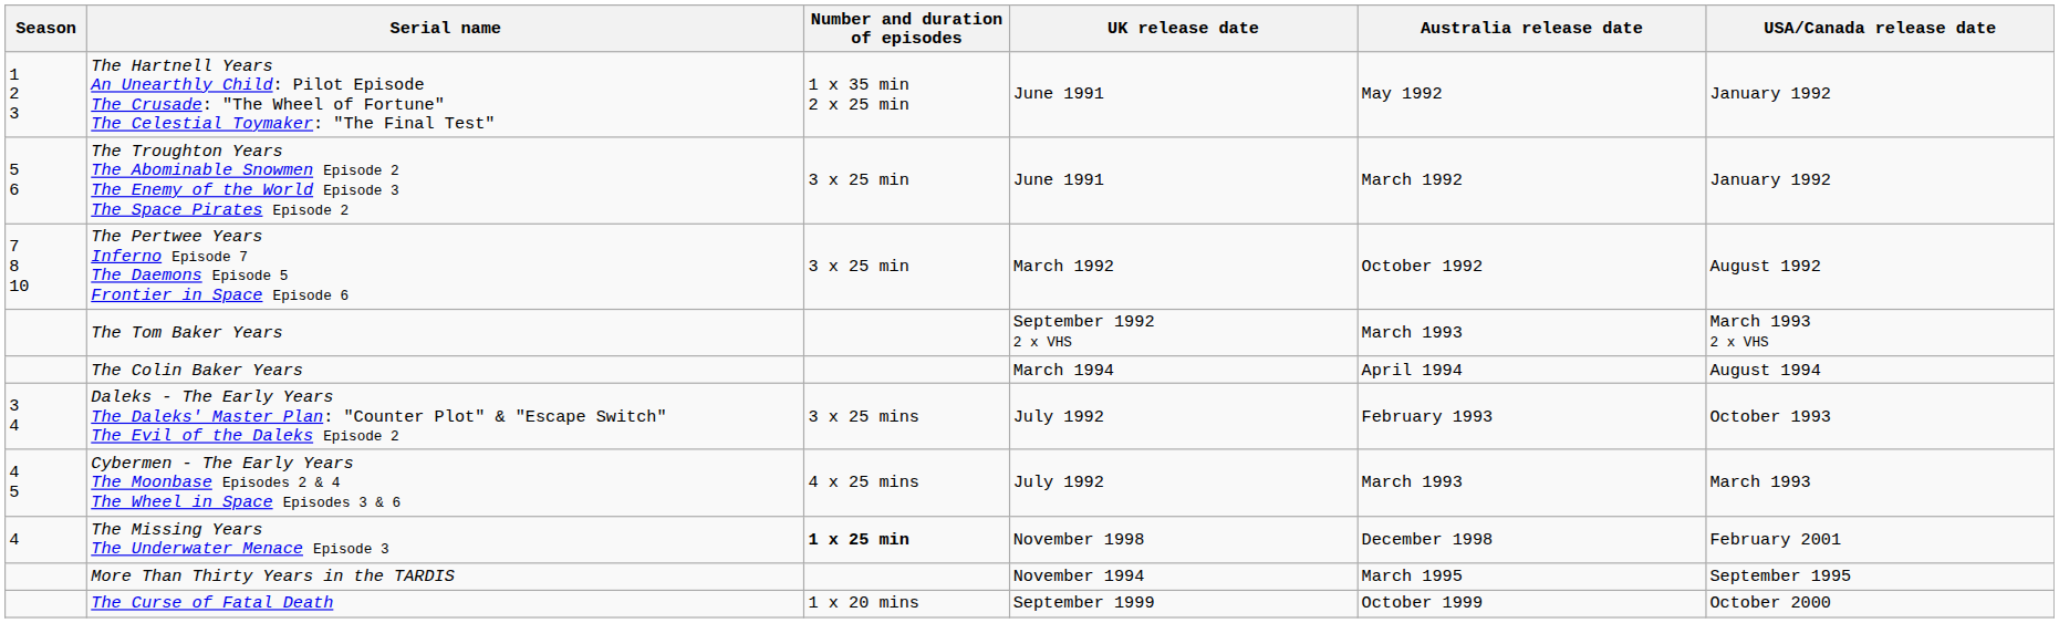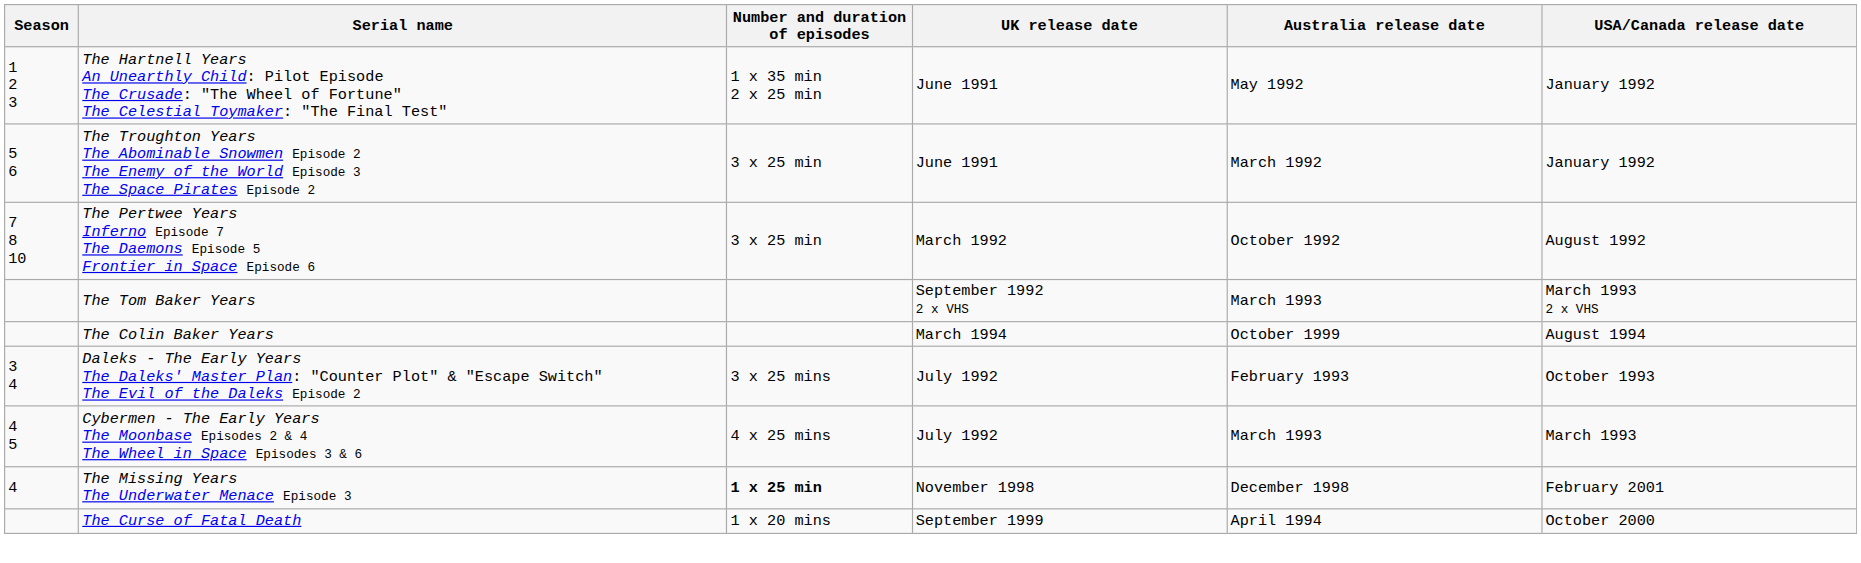 <table class="wikitable sortable" style="width:100%;">
 <tr>
 <th style="width:4%;">Season</th>
 <th style="width:35%;">Serial name</th>
 <th style="width:10%;">Number and duration<br>of episodes</th>
 <th style="width:17%;">UK release date</th>
 <th style="width:17%;">Australia  release date</th>
 <th style="width:17%;">USA/Canada release date</th>
 </tr>
 <tr>
 <td>1<br>2<br>3</td>
 <td><em>The Hartnell Years</em><br><em><a href='#'>An Unearthly Child</a></em>: Pilot Episode<br><em><a href='#'>The Crusade</a></em>: "The Wheel of Fortune"<br><em><a href='#'>The Celestial Toymaker</a></em>: "The Final Test"</td>
 <td>1 x 35 min<br>2 x 25 min</td>
 <td data-sort-value="1991-06">June 1991</td>
 <td data-sort-value="1992-05">May 1992</td>
 <td data-sort-value="1992-01">January 1992</td>
 </tr>
 <tr>
 <td>5<br>6</td>
 <td><em>The Troughton Years</em><br><em><a href='#'>The Abominable Snowmen</a></em> <small>Episode 2</small><br><em><a href='#'>The Enemy of the World</a></em> <small>Episode 3</small><br><em><a href='#'>The Space Pirates</a></em> <small>Episode 2</small></td>
 <td>3 x 25 min</td>
 <td data-sort-value="1991-06">June 1991</td>
 <td data-sort-value="1992-03">March 1992</td>
 <td data-sort-value="1992-01">January 1992</td>
 </tr>
 <tr>
 <td>7<br>8<br>10</td>
 <td><em>The Pertwee Years</em><br><em><a href='#'>Inferno</a></em> <small>Episode 7</small><br><em><a href='#'>The Daemons</a></em> <small>Episode 5</small><br><em><a href='#'>Frontier in Space</a></em> <small>Episode 6</small></td>
 <td>3 x 25 min</td>
 <td data-sort-value="1992-03">March 1992</td>
 <td data-sort-value="1992-10">October 1992</td>
 <td data-sort-value="1992-08">August 1992</td>
 </tr>
 <tr>
 <td></td>
 <td><em>The Tom Baker Years</em></td>
 <td></td>
 <td data-sort-value="1992-09">September 1992<br><small>2 x VHS</small></td>
 <td data-sort-value="1993-03">March 1993</td>
 <td data-sort-value="1993-03">March 1993<br><small>2 x VHS</small></td>
 </tr>
 <tr>
 <td></td>
 <td><em>The Colin Baker Years</em></td>
 <td></td>
 <td data-sort-value="1994-03">March 1994</td>
-<td data-sort-value="1994-04">April 1994</td>
+<td data-sort-value="1999-10">October 1999</td>
 <td data-sort-value="1994-08">August 1994</td>
 </tr>
 <tr>
 <td>3<br>4</td>
 <td><em>Daleks - The Early Years</em><br><em><a href='#'>The Daleks' Master Plan</a></em>: "Counter Plot" & "Escape Switch"<br><em><a href='#'>The Evil of the Daleks</a></em> <small>Episode 2</small></td>
 <td>3 x 25 mins</td>
 <td data-sort-value="1992-07">July 1992</td>
 <td data-sort-value="1993-02">February 1993</td>
 <td data-sort-value="1993-10">October 1993</td>
 </tr>
 <tr>
 <td>4<br>5</td>
 <td><em>Cybermen - The Early Years</em><br><em><a href='#'>The Moonbase</a></em> <small>Episodes 2 & 4</small><br><em><a href='#'>The Wheel in Space</a></em> <small>Episodes 3 & 6</small></td>
 <td>4 x 25 mins</td>
 <td data-sort-value="1992-07">July 1992</td>
 <td data-sort-value="1993-03">March 1993</td>
 <td data-sort-value="1993-03">March 1993</td>
 </tr>
 <tr>
 <td>4</td>
 <td><em>The Missing Years</em><br><em><a href='#'>The Underwater Menace</a></em> <small>Episode 3</small></td>
 <td><strong>1 x 25 min</strong></td>
 <td data-sort-value="1998-11">November 1998</td>
 <td data-sort-value="1998-12">December 1998</td>
 <td data-sort-value="2001-02">February 2001</td>
 </tr>
 <tr>
 <td></td>
-<td><em>More Than Thirty Years in the TARDIS</em></td>
-<td></td>
-<td data-sort-value="1994-11">November 1994</td>
-<td data-sort-value="1995-03">March 1995</td>
-<td data-sort-value="1995-09">September 1995</td>
-</tr>
-<tr>
-<td></td>
 <td><em><a href='#'>The Curse of Fatal Death</a></em></td>
 <td>1 x 20 mins</td>
 <td data-sort-value="1999-09">September 1999</td>
-<td data-sort-value="1999-10">October 1999</td>
+<td data-sort-value="1994-04">April 1994</td>
 <td data-sort-value="2000-10">October 2000</td>
 </tr>
 </table>
